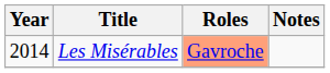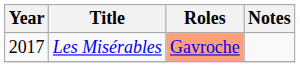 <table class="wikitable sortable">
 <tr>
 <th>Year</th>
 <th>Title</th>
 <th>Roles</th>
 <th>Notes</th>
 </tr>
 <tr>
-<td>2014</td>
+<td>2017</td>
 <td><em><a href='#'>Les Misérables</a></em></td>
 <td style="background: lightsalmon;"><a href='#'>Gavroche</a></td>
 <td></td>
 </tr>
 <tr>
 </tr>
 </table>
